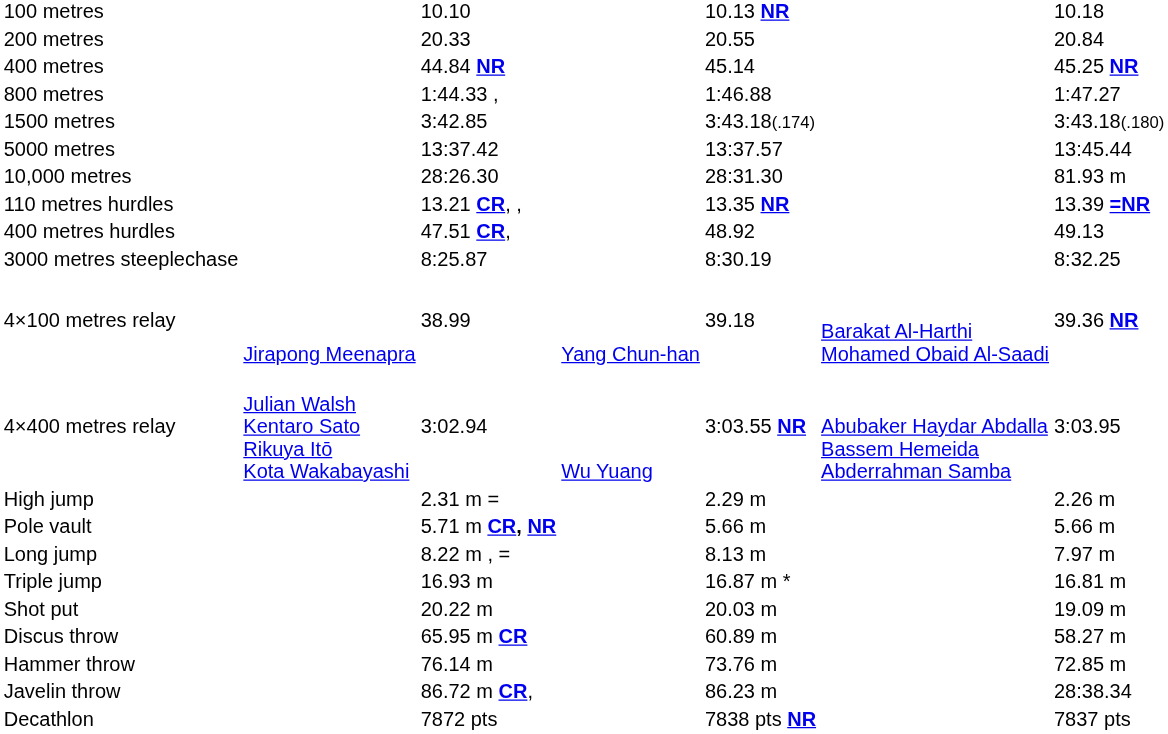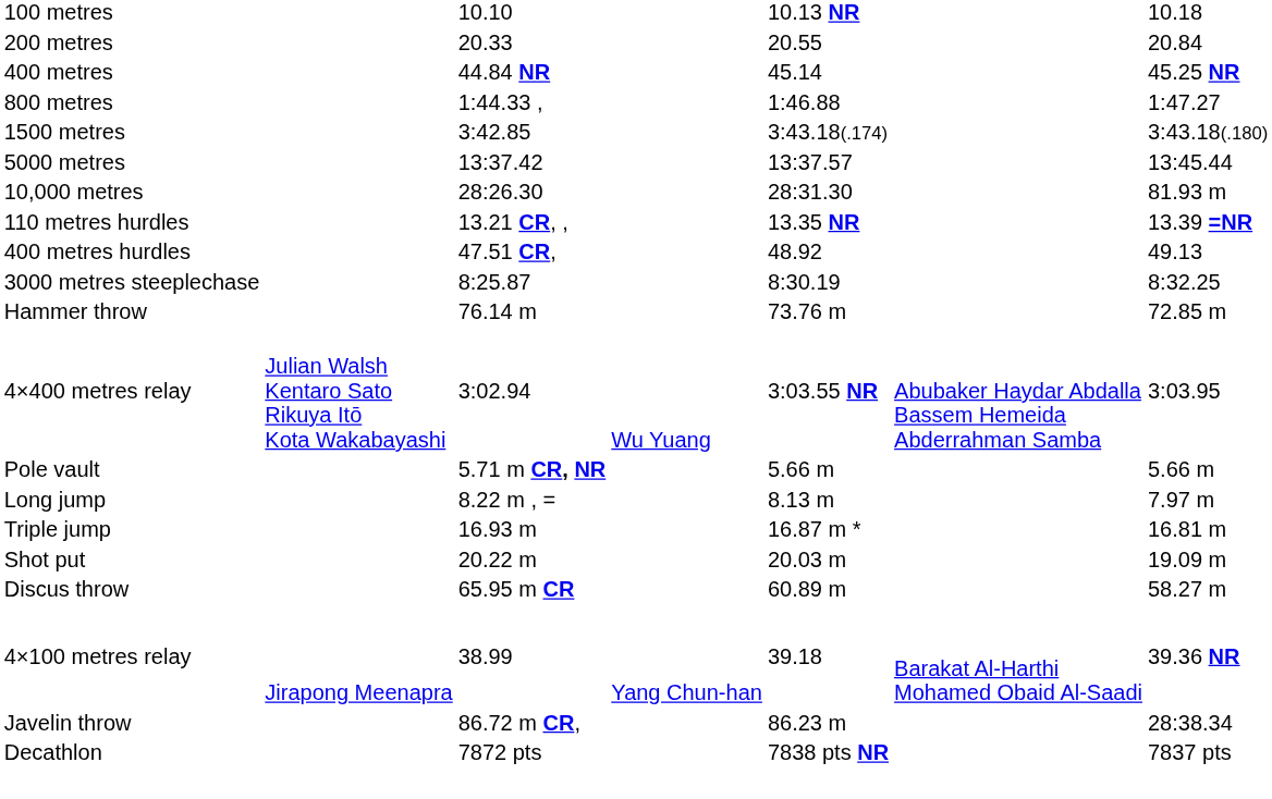 <table>
 <tr>
 <td>100 metres<br></td>
 <td></td>
 <td>10.10</td>
 <td></td>
 <td>10.13 <strong><a href='#'>NR</a></strong></td>
 <td></td>
 <td>10.18 </td>
 </tr>
 <tr>
 <td>200 metres<br></td>
 <td></td>
 <td>20.33</td>
 <td></td>
 <td>20.55</td>
 <td></td>
 <td>20.84</td>
 </tr>
 <tr>
 <td>400 metres<br></td>
 <td></td>
 <td>44.84 <strong><a href='#'>NR</a></strong></td>
 <td></td>
 <td>45.14 </td>
 <td></td>
 <td>45.25 <strong><a href='#'>NR</a></strong></td>
 </tr>
 <tr>
 <td>800 metres<br></td>
 <td></td>
 <td>1:44.33 , </td>
 <td></td>
 <td>1:46.88 </td>
 <td></td>
 <td>1:47.27</td>
 </tr>
 <tr>
 <td>1500 metres<br></td>
 <td></td>
 <td>3:42.85 </td>
 <td></td>
 <td>3:43.18<small>(.174)</small> </td>
 <td></td>
 <td>3:43.18<small>(.180)</small> </td>
 </tr>
 <tr>
 <td>5000 metres<br></td>
 <td></td>
 <td>13:37.42</td>
 <td></td>
 <td>13:37.57</td>
 <td></td>
 <td>13:45.44</td>
 </tr>
 <tr>
 <td>10,000 metres<br></td>
 <td></td>
 <td>28:26.30 </td>
 <td></td>
 <td>28:31.30 </td>
 <td></td>
 <td>81.93 m</td>
 </tr>
 <tr>
 <td>110 metres hurdles<br></td>
 <td></td>
 <td>13.21 <strong><a href='#'>CR</a></strong>, , </td>
 <td></td>
 <td>13.35 <strong><a href='#'>NR</a></strong></td>
 <td></td>
 <td>13.39 <strong><a href='#'>=NR</a></strong></td>
 </tr>
 <tr>
 <td>400 metres hurdles<br></td>
 <td></td>
 <td>47.51 <strong><a href='#'>CR</a></strong>, </td>
 <td></td>
 <td>48.92 </td>
 <td></td>
 <td>49.13 </td>
 </tr>
 <tr>
 <td>3000 metres steeplechase<br></td>
 <td></td>
 <td>8:25.87 </td>
 <td></td>
 <td>8:30.19</td>
 <td></td>
 <td>8:32.25</td>
 </tr>
 <tr>
-<td>4×100 metres relay<br></td>
-<td><br><br><br><a href='#'>Jirapong Meenapra</a><br></td>
-<td>38.99</td>
-<td><br><br><br><a href='#'>Yang Chun-han</a><br></td>
-<td>39.18 </td>
-<td><br><br><a href='#'>Barakat Al-Harthi</a><br><a href='#'>Mohamed Obaid Al-Saadi</a><br></td>
-<td>39.36 <strong><a href='#'>NR</a></strong></td>
+<td>Hammer throw<br></td>
+<td></td>
+<td>76.14 m </td>
+<td></td>
+<td>73.76 m</td>
+<td></td>
+<td>72.85 m</td>
 </tr>
 <tr>
 <td>4×400 metres relay<br></td>
 <td><br><a href='#'>Julian Walsh</a><br><a href='#'>Kentaro Sato</a><br><a href='#'>Rikuya Itō</a><br><a href='#'>Kota Wakabayashi</a></td>
 <td>3:02.94</td>
 <td><br><br><br><br><a href='#'>Wu Yuang</a></td>
 <td>3:03.55 <strong><a href='#'>NR</a></strong></td>
 <td><br><br><a href='#'>Abubaker Haydar Abdalla</a><br><a href='#'>Bassem Hemeida</a><br><a href='#'>Abderrahman Samba</a></td>
 <td>3:03.95</td>
-</tr>
-<tr>
-<td>High jump<br></td>
-<td></td>
-<td>2.31 m =</td>
-<td></td>
-<td>2.29 m</td>
-<td></td>
-<td>2.26 m</td>
 </tr>
 <tr>
 <td>Pole vault<br></td>
 <td></td>
 <td>5.71 m <strong><a href='#'>CR</a>, <a href='#'>NR</a></strong></td>
 <td></td>
 <td>5.66 m </td>
 <td></td>
 <td>5.66 m </td>
 </tr>
 <tr>
 <td>Long jump<br></td>
 <td></td>
 <td>8.22 m , =</td>
 <td></td>
 <td>8.13 m </td>
 <td></td>
 <td>7.97 m </td>
 </tr>
 <tr>
 <td>Triple jump<br></td>
 <td></td>
 <td>16.93 m </td>
 <td></td>
 <td>16.87 m *</td>
 <td></td>
 <td>16.81 m</td>
 </tr>
 <tr>
 <td>Shot put<br></td>
 <td></td>
 <td>20.22 m </td>
 <td></td>
 <td>20.03 m </td>
 <td></td>
 <td>19.09 m</td>
 </tr>
 <tr>
 <td>Discus throw<br></td>
 <td></td>
 <td>65.95 m <strong><a href='#'>CR</a></strong></td>
 <td></td>
 <td>60.89 m</td>
 <td></td>
 <td>58.27 m </td>
 </tr>
 <tr>
-<td>Hammer throw<br></td>
-<td></td>
-<td>76.14 m </td>
-<td></td>
-<td>73.76 m</td>
-<td></td>
-<td>72.85 m</td>
+<td>4×100 metres relay<br></td>
+<td><br><br><br><a href='#'>Jirapong Meenapra</a><br></td>
+<td>38.99</td>
+<td><br><br><br><a href='#'>Yang Chun-han</a><br></td>
+<td>39.18 </td>
+<td><br><br><a href='#'>Barakat Al-Harthi</a><br><a href='#'>Mohamed Obaid Al-Saadi</a><br></td>
+<td>39.36 <strong><a href='#'>NR</a></strong></td>
 </tr>
 <tr>
 <td>Javelin throw<br></td>
 <td></td>
 <td>86.72 m <strong><a href='#'>CR</a></strong>, </td>
 <td></td>
 <td>86.23 m </td>
 <td></td>
 <td>28:38.34 </td>
 </tr>
 <tr>
 <td>Decathlon<br></td>
 <td></td>
 <td>7872 pts </td>
 <td></td>
 <td>7838 pts <strong><a href='#'>NR</a></strong></td>
 <td></td>
 <td>7837 pts </td>
 </tr>
 </table>
